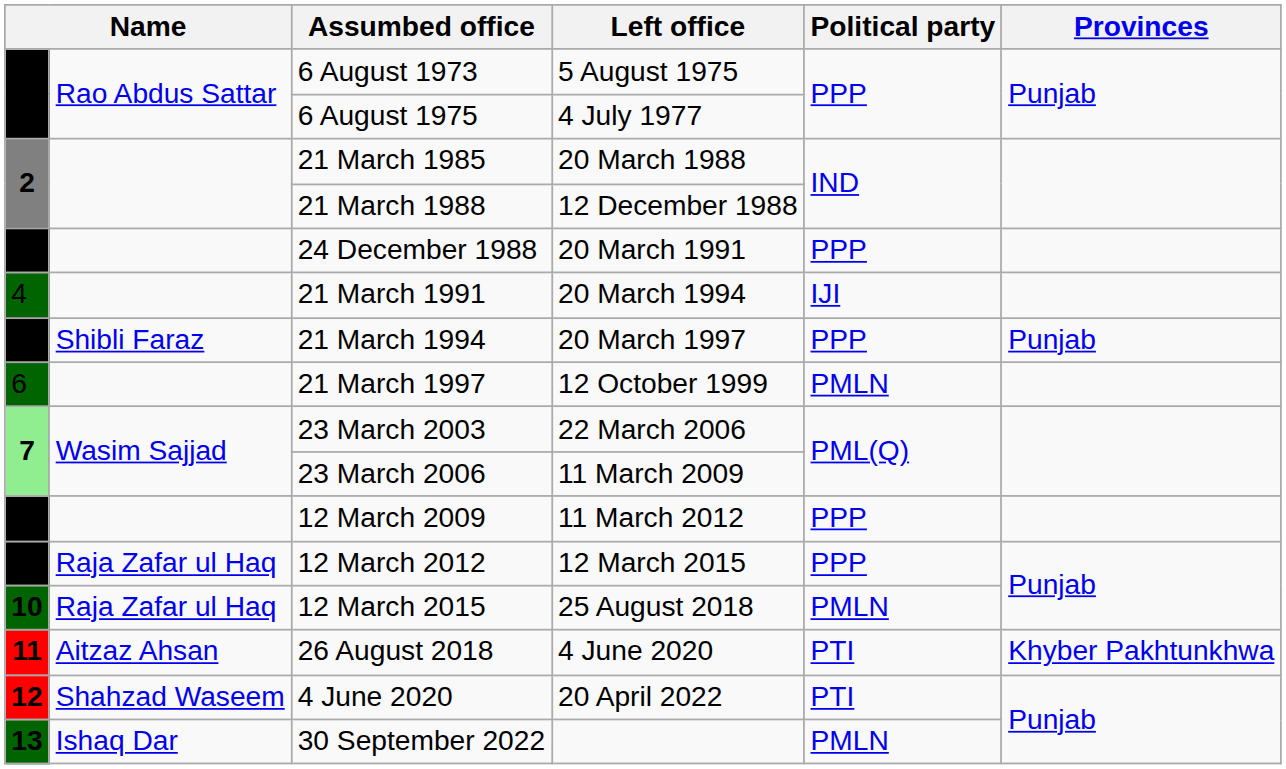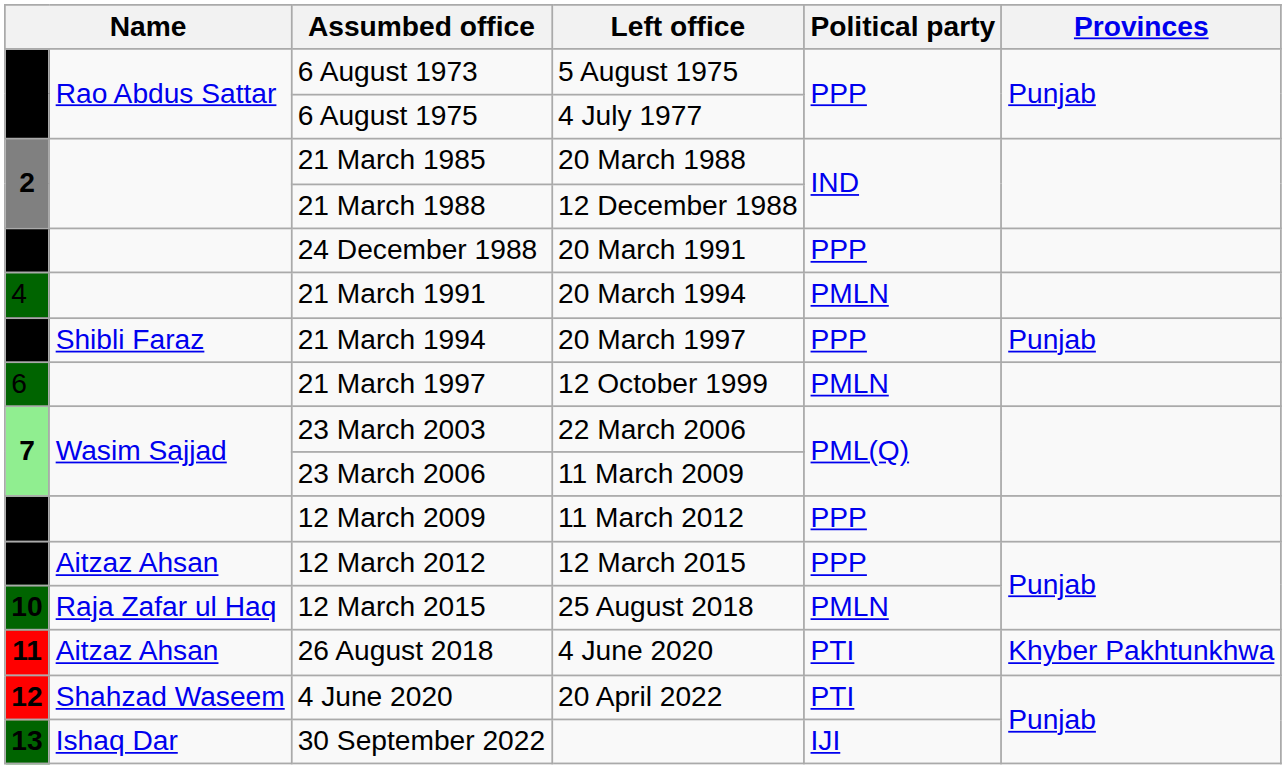 <table class="wikitable">
 <tr>
 <th colspan=2>Name</th>
 <th>Assumbed office</th>
 <th>Left office</th>
 <th>Political party</th>
 <th><a href='#'>Provinces</a></th>
 </tr>
 <tr>
 <th rowspan="2" style="background:Black;">1</th>
 <td rowspan=2><a href='#'>Rao Abdus Sattar</a></td>
 <td>6 August 1973</td>
 <td>5 August 1975</td>
 <td rowspan=2><a href='#'>PPP</a></td>
 <td rowspan=2><a href='#'>Punjab</a></td>
 </tr>
 <tr>
 <td>6 August 1975</td>
 <td>4 July 1977</td>
 </tr>
 <tr>
 <th rowspan="2" style="background:gray;">2</th>
 <td rowspan=2></td>
 <td>21 March 1985</td>
 <td>20 March 1988</td>
 <td rowspan=2><a href='#'>IND</a></td>
 <td rowspan=2></td>
 </tr>
 <tr>
 <td>21 March 1988</td>
 <td>12 December 1988</td>
 </tr>
 <tr>
 <th style="background:Black;">3</th>
 <td></td>
 <td>24 December 1988</td>
 <td>20 March 1991</td>
 <td><a href='#'>PPP</a></td>
 <td></td>
 </tr>
 <tr>
 <td style="background:DarkGreen;">4</td>
 <td></td>
 <td>21 March 1991</td>
 <td>20 March 1994</td>
-<td><a href='#'>IJI</a></td>
+<td><a href='#'>PMLN</a></td>
 <td></td>
 </tr>
 <tr>
 <th style="background:Black;">5</th>
 <td><a href='#'>Shibli Faraz</a></td>
 <td>21 March 1994</td>
 <td>20 March 1997</td>
 <td><a href='#'>PPP</a></td>
 <td><a href='#'>Punjab</a></td>
 </tr>
 <tr>
 <td style="background:DarkGreen;">6</td>
 <td></td>
 <td>21 March 1997</td>
 <td>12 October 1999</td>
 <td><a href='#'>PMLN</a></td>
 <td></td>
 </tr>
 <tr>
 <th rowspan="2" style="background:LightGreen;">7</th>
 <td rowspan=2><a href='#'>Wasim Sajjad</a></td>
 <td>23 March 2003</td>
 <td>22 March 2006</td>
 <td rowspan=2><a href='#'>PML(Q)</a></td>
 <td rowspan=2></td>
 </tr>
 <tr>
 <td>23 March 2006</td>
 <td>11 March 2009</td>
 </tr>
 <tr>
 <th style="background:Black;">8</th>
 <td></td>
 <td>12 March 2009</td>
 <td>11 March 2012</td>
 <td><a href='#'>PPP</a></td>
 <td></td>
 </tr>
 <tr>
 <th style="background:Black;">9</th>
-<td><a href='#'>Raja Zafar ul Haq</a></td>
+<td><a href='#'>Aitzaz Ahsan</a></td>
 <td>12 March 2012</td>
 <td>12 March 2015</td>
 <td><a href='#'>PPP</a></td>
 <td rowspan="2"><a href='#'>Punjab</a></td>
 </tr>
 <tr>
 <th style="background:DarkGreen;">10</th>
 <td><a href='#'>Raja Zafar ul Haq</a></td>
 <td>12 March 2015</td>
 <td>25 August 2018</td>
 <td><a href='#'>PMLN</a></td>
 </tr>
 <tr>
 <th style="background:Red;">11</th>
 <td><a href='#'>Aitzaz Ahsan</a></td>
 <td>26 August 2018</td>
 <td>4 June 2020</td>
 <td><a href='#'>PTI</a></td>
 <td><a href='#'>Khyber Pakhtunkhwa</a></td>
 </tr>
 <tr>
 <th style="background:Red;">12</th>
 <td><a href='#'>Shahzad Waseem</a></td>
 <td>4 June 2020</td>
 <td>20 April 2022</td>
 <td><a href='#'>PTI</a></td>
 <td rowspan="2"><a href='#'>Punjab</a></td>
 </tr>
 <tr>
 <th style="background:DarkGreen;">13</th>
 <td><a href='#'>Ishaq Dar</a></td>
 <td>30 September 2022</td>
 <td></td>
-<td><a href='#'>PMLN</a></td>
+<td><a href='#'>IJI</a></td>
 </tr>
 </table>
